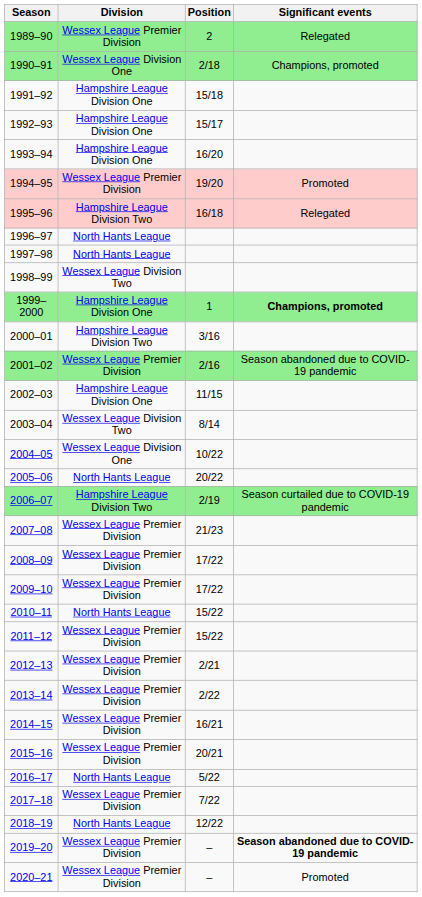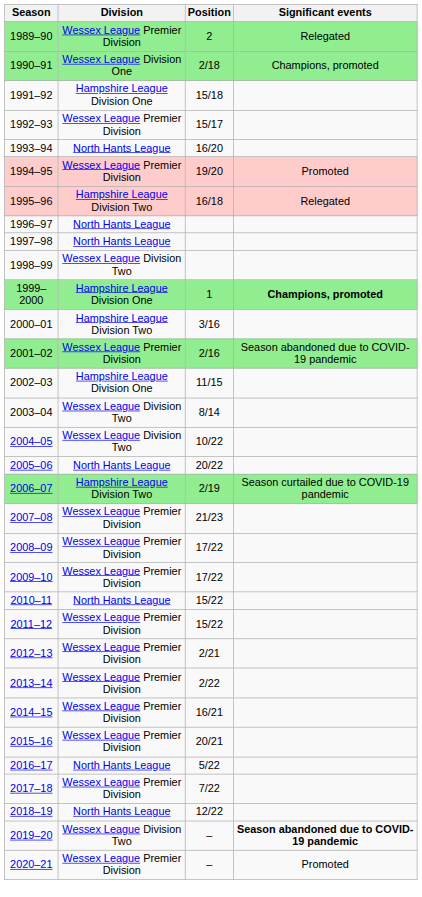 <table class="wikitable collapsible collapsed" style=text-align:center>
 <tr>
 <th>Season</th>
 <th>Division</th>
 <th>Position</th>
 <th>Significant events</th>
 </tr>
 <tr style="background:#90EE90;">
 <td>1989–90</td>
 <td><a href='#'>Wessex League</a> Premier Division</td>
 <td>2</td>
 <td>Relegated</td>
 </tr>
 <tr style="background:#90EE90;">
 <td>1990–91</td>
 <td><a href='#'>Wessex League</a> Division One</td>
 <td>2/18</td>
 <td>Champions, promoted</td>
 </tr>
 <tr>
 <td>1991–92</td>
 <td><a href='#'>Hampshire League</a> Division One</td>
 <td>15/18</td>
 <td></td>
 </tr>
 <tr>
 <td>1992–93</td>
-<td><a href='#'>Hampshire League</a> Division One</td>
+<td><a href='#'>Wessex League</a> Premier Division</td>
 <td>15/17</td>
 <td></td>
 </tr>
 <tr>
 <td>1993–94</td>
-<td><a href='#'>Hampshire League</a> Division One</td>
+<td><a href='#'>North Hants League</a></td>
 <td>16/20</td>
 <td></td>
 </tr>
 <tr style="background:#fcc;">
 <td>1994–95</td>
 <td><a href='#'>Wessex League</a> Premier Division</td>
 <td>19/20</td>
 <td>Promoted</td>
 </tr>
 <tr style="background:#fcc;">
 <td>1995–96</td>
 <td><a href='#'>Hampshire League</a> Division Two</td>
 <td>16/18</td>
 <td>Relegated</td>
 </tr>
 <tr>
 <td>1996–97</td>
 <td><a href='#'>North Hants League</a></td>
 <td></td>
 <td></td>
 </tr>
 <tr>
 <td>1997–98</td>
 <td><a href='#'>North Hants League</a></td>
 <td></td>
 <td></td>
 </tr>
 <tr>
 <td>1998–99</td>
 <td><a href='#'>Wessex League</a> Division Two</td>
 <td></td>
 <td></td>
 </tr>
 <tr style="background:#90EE90;">
 <td>1999–2000</td>
 <td><a href='#'>Hampshire League</a> Division One</td>
 <td>1</td>
 <td><strong>Champions, promoted</strong></td>
 </tr>
 <tr>
 <td>2000–01</td>
 <td><a href='#'>Hampshire League</a> Division Two</td>
 <td>3/16</td>
 <td></td>
 </tr>
 <tr style="background:#90EE90;">
 <td>2001–02</td>
 <td><a href='#'>Wessex League</a> Premier Division</td>
 <td>2/16</td>
 <td>Season abandoned due to COVID-19 pandemic</td>
 </tr>
 <tr>
 <td>2002–03</td>
 <td><a href='#'>Hampshire League</a> Division One</td>
 <td>11/15</td>
 <td></td>
 </tr>
 <tr>
 <td>2003–04</td>
 <td><a href='#'>Wessex League</a> Division Two</td>
 <td>8/14</td>
 <td></td>
 </tr>
 <tr>
 <td><a href='#'>2004–05</a></td>
-<td><a href='#'>Wessex League</a> Division One</td>
+<td><a href='#'>Wessex League</a> Division Two</td>
 <td>10/22</td>
 <td></td>
 </tr>
 <tr>
 <td><a href='#'>2005–06</a></td>
 <td><a href='#'>North Hants League</a></td>
 <td>20/22</td>
 <td></td>
 </tr>
 <tr style="background:#90EE90;">
 <td><a href='#'>2006–07</a></td>
 <td><a href='#'>Hampshire League</a> Division Two</td>
 <td>2/19</td>
 <td>Season curtailed due to COVID-19 pandemic</td>
 </tr>
 <tr>
 <td><a href='#'>2007–08</a></td>
 <td><a href='#'>Wessex League</a> Premier Division</td>
 <td>21/23</td>
 <td></td>
 </tr>
 <tr>
 <td><a href='#'>2008–09</a></td>
 <td><a href='#'>Wessex League</a> Premier Division</td>
 <td>17/22</td>
 <td></td>
 </tr>
 <tr>
 <td><a href='#'>2009–10</a></td>
 <td><a href='#'>Wessex League</a> Premier Division</td>
 <td>17/22</td>
 <td></td>
 </tr>
 <tr>
 <td><a href='#'>2010–11</a></td>
 <td><a href='#'>North Hants League</a></td>
 <td>15/22</td>
 <td></td>
 </tr>
 <tr>
 <td><a href='#'>2011–12</a></td>
 <td><a href='#'>Wessex League</a> Premier Division</td>
 <td>15/22</td>
 <td></td>
 </tr>
 <tr>
 <td><a href='#'>2012–13</a></td>
 <td><a href='#'>Wessex League</a> Premier Division</td>
 <td>2/21</td>
 <td></td>
 </tr>
 <tr>
 <td><a href='#'>2013–14</a></td>
 <td><a href='#'>Wessex League</a> Premier Division</td>
 <td>2/22</td>
 <td></td>
 </tr>
 <tr>
 <td><a href='#'>2014–15</a></td>
 <td><a href='#'>Wessex League</a> Premier Division</td>
 <td>16/21</td>
 <td></td>
 </tr>
 <tr>
 <td><a href='#'>2015–16</a></td>
 <td><a href='#'>Wessex League</a> Premier Division</td>
 <td>20/21</td>
 <td></td>
 </tr>
 <tr>
 <td><a href='#'>2016–17</a></td>
 <td><a href='#'>North Hants League</a></td>
 <td>5/22</td>
 <td></td>
 </tr>
 <tr>
 <td><a href='#'>2017–18</a></td>
 <td><a href='#'>Wessex League</a> Premier Division</td>
 <td>7/22</td>
 <td></td>
 </tr>
 <tr>
 <td><a href='#'>2018–19</a></td>
 <td><a href='#'>North Hants League</a></td>
 <td>12/22</td>
 <td></td>
 </tr>
 <tr>
 <td><a href='#'>2019–20</a></td>
-<td><a href='#'>Wessex League</a> Premier Division</td>
+<td><a href='#'>Wessex League</a> Division Two</td>
 <td>–</td>
 <td><strong>Season abandoned due to COVID-19 pandemic</strong></td>
 </tr>
 <tr>
 <td><a href='#'>2020–21</a></td>
 <td><a href='#'>Wessex League</a> Premier Division</td>
 <td>–</td>
 <td>Promoted</td>
 </tr>
 </table>
